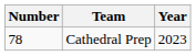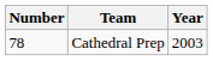 <table class="wikitable">
 <tr>
 <th>Number</th>
 <th>Team</th>
 <th>Year</th>
 </tr>
 <tr>
 <td>78</td>
 <td>Cathedral Prep</td>
-<td>2023</td>
+<td>2003</td>
 </tr>
 </table>
